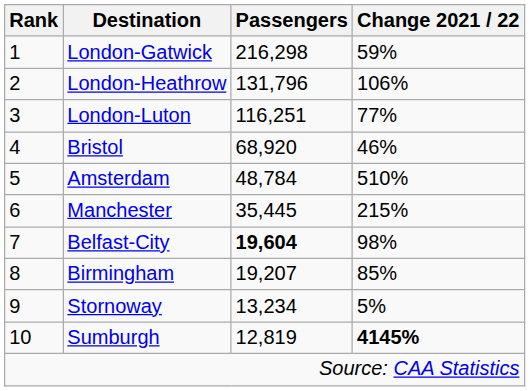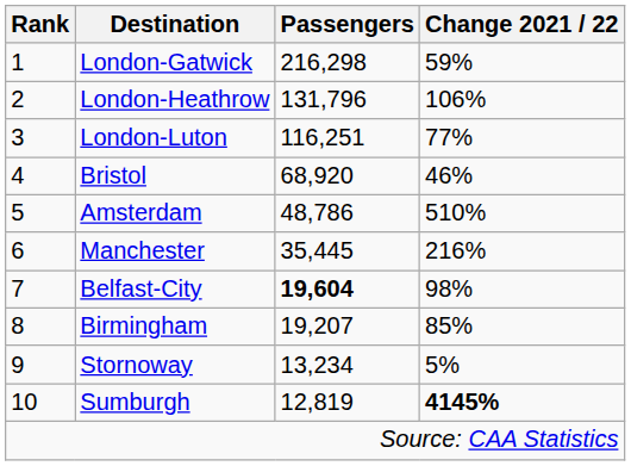 <table class="wikitable sortable" style="width:align">
 <tr>
 <th>Rank</th>
 <th>Destination</th>
 <th>Passengers</th>
 <th>Change 2021 / 22</th>
 </tr>
 <tr>
 <td>1</td>
 <td><a href='#'>London-Gatwick</a></td>
 <td>216,298</td>
 <td> 59%</td>
 </tr>
 <tr>
 <td>2</td>
 <td><a href='#'>London-Heathrow</a></td>
 <td>131,796</td>
 <td> 106%</td>
 </tr>
 <tr>
 <td>3</td>
 <td><a href='#'>London-Luton</a></td>
 <td>116,251</td>
 <td> 77%</td>
 </tr>
 <tr>
 <td>4</td>
 <td><a href='#'>Bristol</a></td>
 <td>68,920</td>
 <td> 46%</td>
 </tr>
 <tr>
 <td>5</td>
 <td><a href='#'>Amsterdam</a></td>
-<td>48,784</td>
+<td>48,786</td>
 <td> 510%</td>
 </tr>
 <tr>
 <td>6</td>
 <td><a href='#'>Manchester</a></td>
 <td>35,445</td>
-<td> 215%</td>
+<td> 216%</td>
 </tr>
 <tr>
 <td>7</td>
 <td><a href='#'>Belfast-City</a></td>
 <td><strong>19,604</strong></td>
 <td> 98%</td>
 </tr>
 <tr>
 <td>8</td>
 <td><a href='#'>Birmingham</a></td>
 <td>19,207</td>
 <td> 85%</td>
 </tr>
 <tr>
 <td>9</td>
 <td><a href='#'>Stornoway</a></td>
 <td>13,234</td>
 <td> 5%</td>
 </tr>
 <tr>
 <td>10</td>
 <td><a href='#'>Sumburgh</a></td>
 <td>12,819</td>
 <td><strong> 4145%</strong></td>
 </tr>
 <tr class="sortbottom">
 <td colspan="4" style="text-align:right;"><em>Source: <a href='#'>CAA Statistics</a></em></td>
 </tr>
 </table>
